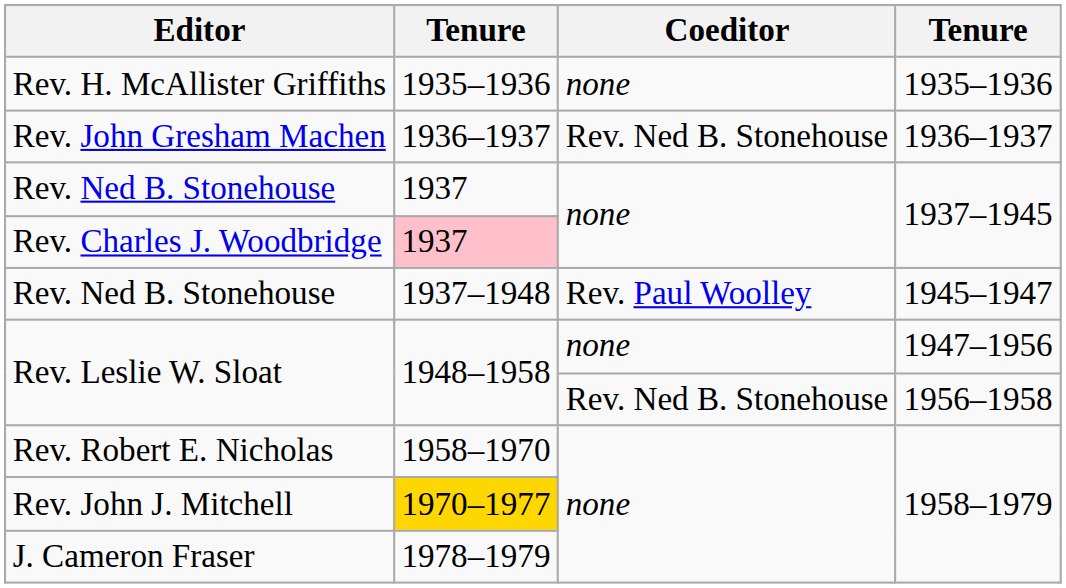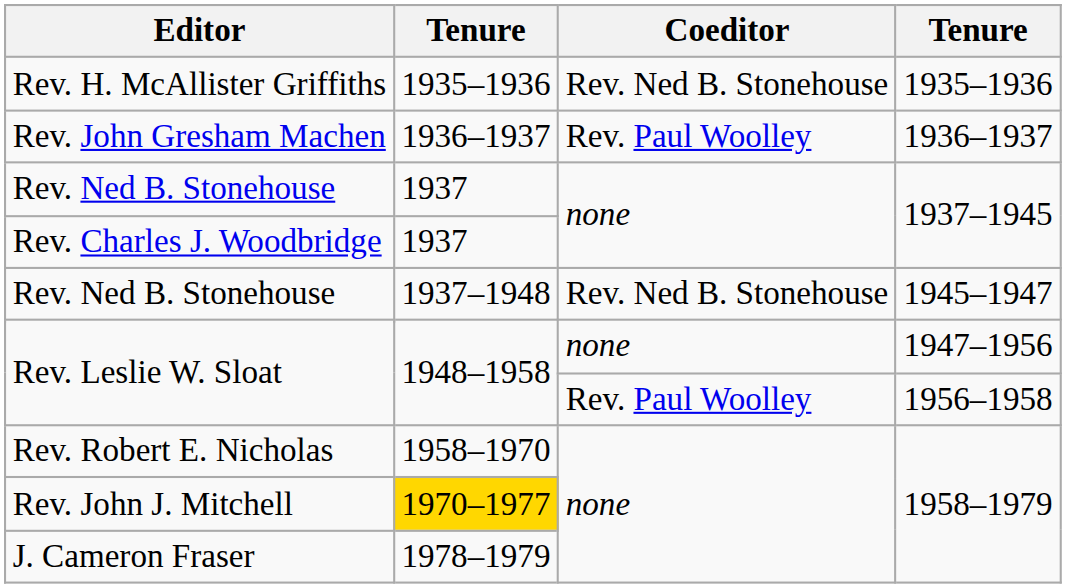 <table class="wikitable">
 <tr>
 <th>Editor</th>
 <th>Tenure</th>
 <th>Coeditor</th>
 <th>Tenure</th>
 </tr>
 <tr>
 <td>Rev. H. McAllister Griffiths</td>
 <td>1935–1936</td>
-<td><em>none</em></td>
+<td>Rev. Ned B. Stonehouse</td>
 <td>1935–1936</td>
 </tr>
 <tr>
 <td>Rev. <a href='#'>John Gresham Machen</a></td>
 <td>1936–1937</td>
-<td>Rev. Ned B. Stonehouse</td>
+<td>Rev. <a href='#'>Paul Woolley</a></td>
 <td>1936–1937</td>
 </tr>
 <tr>
 <td>Rev. <a href='#'>Ned B. Stonehouse</a></td>
 <td>1937</td>
 <td rowspan="3"><em>none</em></td>
 <td rowspan="3">1937–1945</td>
 </tr>
 <tr>
 <td>Rev. <a href='#'>Charles J. Woodbridge</a></td>
-<td style="background: pink;">1937</td>
+<td>1937</td>
 </tr>
 <tr>
 <td rowspan="3">Rev. Ned B. Stonehouse</td>
 <td rowspan="3">1937–1948</td>
 </tr>
 <tr>
-<td>Rev. <a href='#'>Paul Woolley</a></td>
+<td>Rev. Ned B. Stonehouse</td>
 <td>1945–1947</td>
 </tr>
 <tr>
 <td rowspan="2"><em>none</em></td>
 <td rowspan="2">1947–1956</td>
 </tr>
 <tr>
 <td rowspan="2">Rev. Leslie W. Sloat</td>
 <td rowspan="2">1948–1958</td>
 </tr>
 <tr>
-<td>Rev. Ned B. Stonehouse</td>
+<td>Rev. <a href='#'>Paul Woolley</a></td>
 <td>1956–1958</td>
 </tr>
 <tr>
 <td>Rev. Robert E. Nicholas</td>
 <td>1958–1970</td>
 <td rowspan="3"><em>none</em></td>
 <td rowspan="3">1958–1979</td>
 </tr>
 <tr>
 <td>Rev. John J. Mitchell</td>
 <td style="background: gold;">1970–1977</td>
 </tr>
 <tr>
 <td>J. Cameron Fraser</td>
 <td>1978–1979</td>
 </tr>
 </table>
